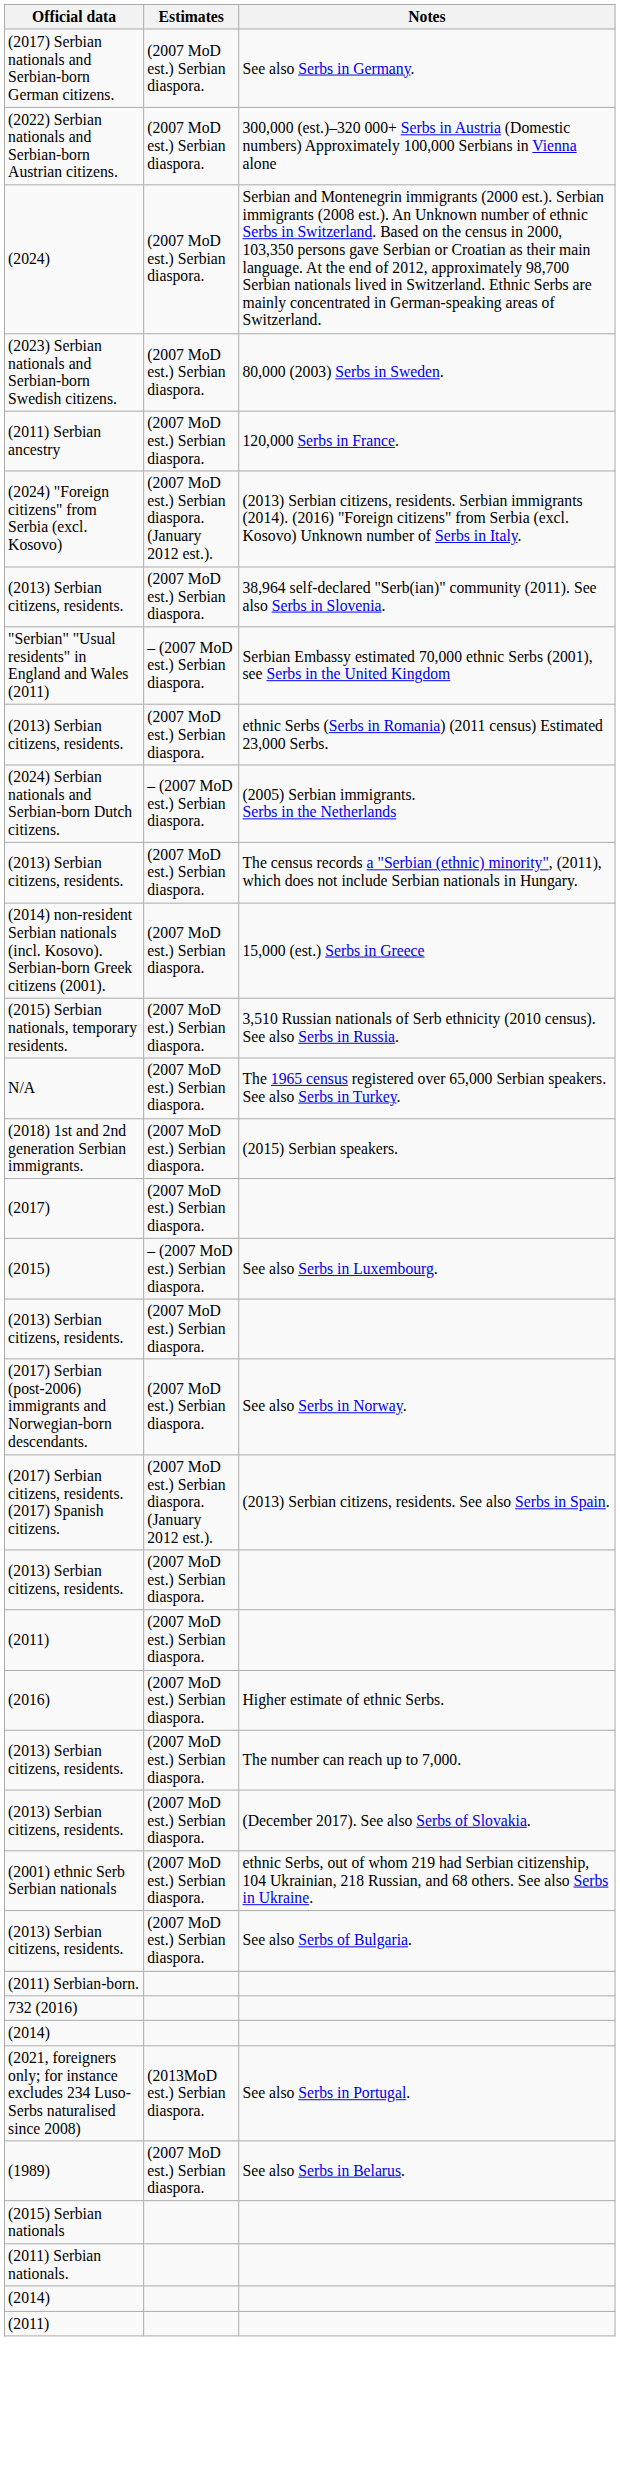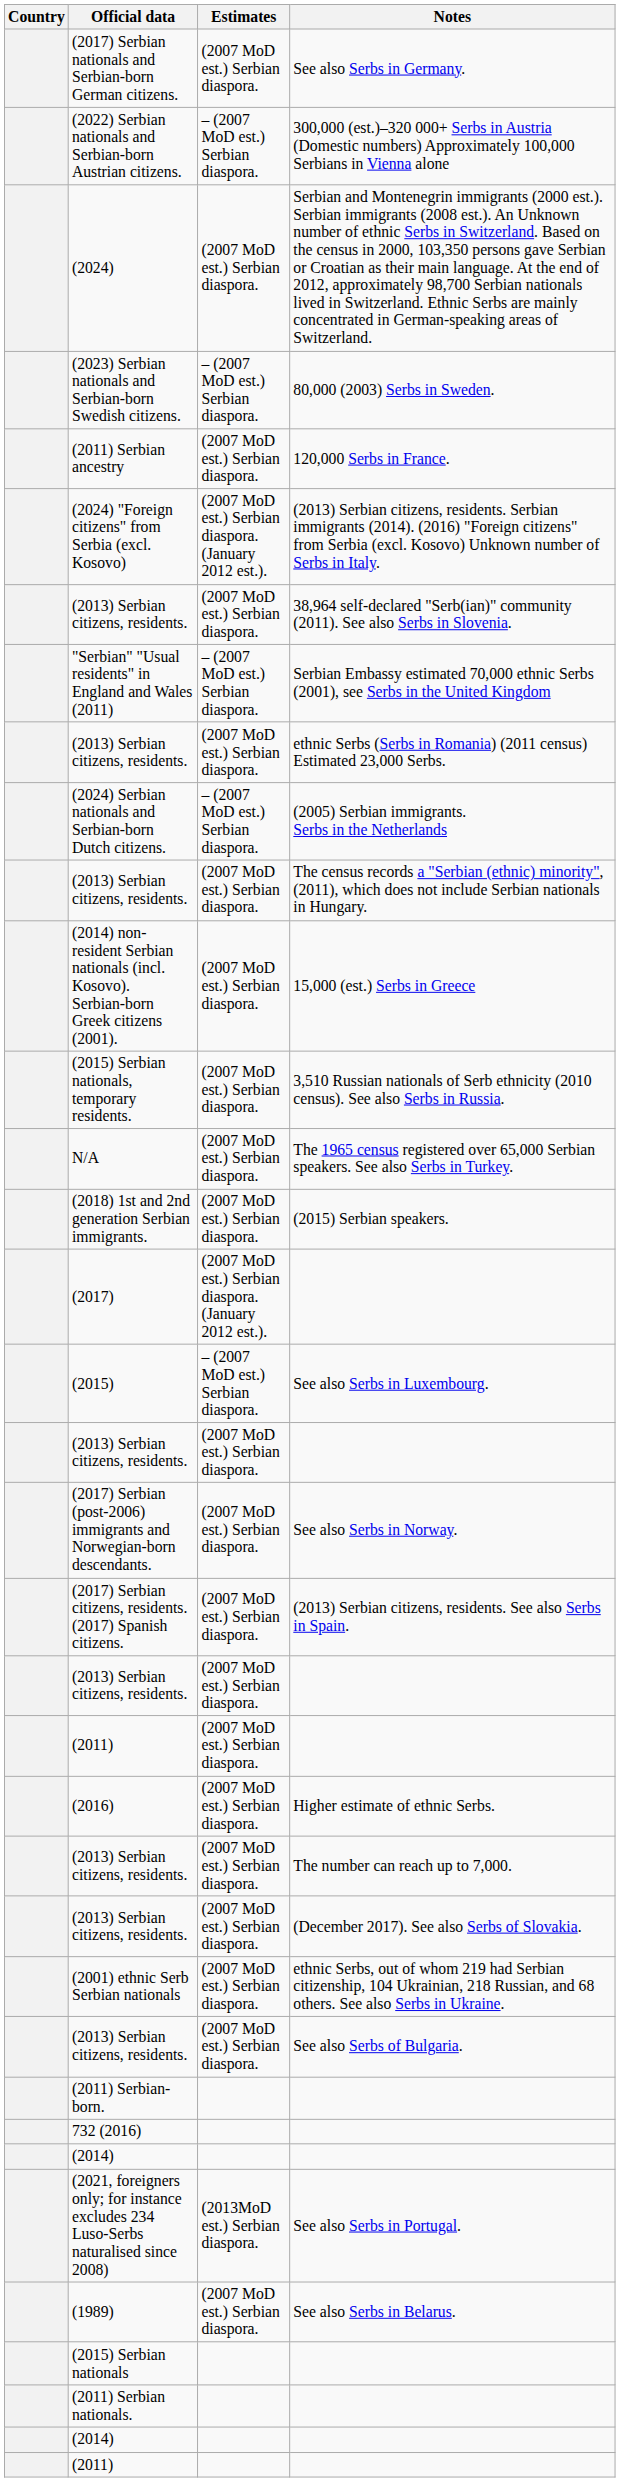 <table class="wikitable plainrowheaders sortable" style="width:100%;">
 <tr>
+<th scope="col">Country</th>
 <th scope="col">Official data</th>
 <th scope="col">Estimates</th>
 <th scope="col">Notes</th>
 </tr>
 <tr>
+<th scope="row"></th>
 <td> (2017) Serbian nationals and Serbian-born German citizens.</td>
 <td> (2007 MoD est.) Serbian diaspora.</td>
 <td>See also <a href='#'>Serbs in Germany</a>.</td>
 </tr>
 <tr>
+<th scope="row"></th>
 <td> (2022) Serbian nationals and Serbian-born Austrian citizens.</td>
-<td> (2007 MoD est.) Serbian diaspora.</td>
+<td>– (2007 MoD est.) Serbian diaspora.</td>
 <td> 300,000 (est.)–320 000+ <a href='#'>Serbs in Austria</a> (Domestic numbers) Approximately 100,000 Serbians in <a href='#'>Vienna</a> alone</td>
 </tr>
 <tr>
+<th scope="row"></th>
 <td> (2024)</td>
 <td> (2007 MoD est.) Serbian diaspora.</td>
 <td> Serbian and Montenegrin immigrants (2000 est.).  Serbian immigrants (2008 est.). An Unknown number of ethnic <a href='#'>Serbs in Switzerland</a>. Based on the census in 2000, 103,350 persons gave Serbian or Croatian as their main language. At the end of 2012, approximately 98,700 Serbian nationals lived in Switzerland. Ethnic Serbs are mainly concentrated in German-speaking areas of Switzerland.</td>
 </tr>
 <tr>
+<th scope="row"></th>
 <td> (2023) Serbian nationals and Serbian-born Swedish citizens.</td>
-<td> (2007 MoD est.) Serbian diaspora.</td>
+<td>– (2007 MoD est.) Serbian diaspora.</td>
 <td> 80,000 (2003) <a href='#'>Serbs in Sweden</a>.</td>
 </tr>
 <tr>
+<th scope="row"></th>
 <td> (2011) Serbian ancestry</td>
 <td> (2007 MoD est.) Serbian diaspora.</td>
 <td> 120,000 <a href='#'>Serbs in France</a>.</td>
 </tr>
 <tr>
+<th scope="row"></th>
 <td> (2024) "Foreign citizens" from Serbia (excl. Kosovo)</td>
 <td> (2007 MoD est.) Serbian diaspora.<br> (January 2012 est.).</td>
 <td> (2013) Serbian citizens, residents.  Serbian immigrants (2014).  (2016) "Foreign citizens" from Serbia (excl. Kosovo) Unknown number of <a href='#'>Serbs in Italy</a>.</td>
 </tr>
 <tr>
+<th scope="row"></th>
 <td> (2013) Serbian citizens, residents.</td>
 <td> (2007 MoD est.) Serbian diaspora.</td>
 <td>38,964 self-declared "Serb(ian)" community (2011). See also <a href='#'>Serbs in Slovenia</a>.</td>
 </tr>
 <tr>
+<th scope="row"></th>
 <td> "Serbian" "Usual residents" in England and Wales (2011)</td>
 <td>– (2007 MoD est.) Serbian diaspora.</td>
 <td>Serbian Embassy estimated 70,000 ethnic Serbs (2001), see <a href='#'>Serbs in the United Kingdom</a></td>
 </tr>
 <tr>
+<th scope="row"></th>
 <td> (2013) Serbian citizens, residents.</td>
 <td> (2007 MoD est.) Serbian diaspora.</td>
 <td> ethnic Serbs (<a href='#'>Serbs in Romania</a>) (2011 census) Estimated 23,000 Serbs.</td>
 </tr>
 <tr>
+<th scope="row"></th>
 <td> (2024) Serbian nationals and Serbian-born Dutch citizens.</td>
 <td>– (2007 MoD est.) Serbian diaspora.</td>
 <td> (2005) Serbian immigrants.<br><a href='#'>Serbs in the Netherlands</a></td>
 </tr>
 <tr>
+<th scope="row"></th>
 <td> (2013) Serbian citizens, residents.</td>
 <td> (2007 MoD est.) Serbian diaspora.</td>
 <td>The census records <a href='#'>a "Serbian (ethnic) minority"</a>,  (2011), which does not include Serbian nationals in Hungary.</td>
 </tr>
 <tr>
+<th scope="row"></th>
 <td> (2014) non-resident Serbian nationals (incl. Kosovo).<br> Serbian-born Greek citizens (2001).</td>
 <td> (2007 MoD est.) Serbian diaspora.</td>
 <td>15,000 (est.) <a href='#'>Serbs in Greece</a></td>
 </tr>
 <tr>
+<th scope="row"></th>
 <td> (2015) Serbian nationals, temporary residents.</td>
 <td> (2007 MoD est.) Serbian diaspora.</td>
 <td>3,510 Russian nationals of Serb ethnicity (2010 census). See also <a href='#'>Serbs in Russia</a>.</td>
 </tr>
 <tr>
+<th scope="row"></th>
 <td>N/A</td>
 <td> (2007 MoD est.) Serbian diaspora.</td>
 <td>The <a href='#'>1965 census</a> registered over 65,000 Serbian speakers. See also <a href='#'>Serbs in Turkey</a>.</td>
 </tr>
 <tr>
+<th scope="row"></th>
 <td> (2018) 1st and 2nd generation Serbian immigrants.</td>
 <td> (2007 MoD est.) Serbian diaspora.</td>
 <td> (2015) Serbian speakers.</td>
 </tr>
 <tr>
+<th scope="row"></th>
 <td> (2017)</td>
-<td> (2007 MoD est.) Serbian diaspora.</td>
+<td> (2007 MoD est.) Serbian diaspora.<br> (January 2012 est.).</td>
 <td></td>
 </tr>
 <tr>
+<th scope="row"></th>
 <td> (2015)</td>
 <td>– (2007 MoD est.) Serbian diaspora.</td>
 <td> See also <a href='#'>Serbs in Luxembourg</a>.</td>
 </tr>
 <tr>
+<th scope="row"></th>
 <td> (2013) Serbian citizens, residents.</td>
 <td> (2007 MoD est.) Serbian diaspora.</td>
 <td></td>
 </tr>
 <tr>
+<th scope="row"></th>
 <td> (2017) Serbian (post-2006) immigrants and Norwegian-born descendants.</td>
 <td> (2007 MoD est.) Serbian diaspora.</td>
 <td>See also <a href='#'>Serbs in Norway</a>.</td>
 </tr>
 <tr>
+<th scope="row"></th>
 <td> (2017) Serbian citizens, residents.<br> (2017) Spanish citizens.</td>
-<td> (2007 MoD est.) Serbian diaspora.<br> (January 2012 est.).</td>
+<td> (2007 MoD est.) Serbian diaspora.</td>
 <td> (2013) Serbian citizens, residents. See also <a href='#'>Serbs in Spain</a>.</td>
 </tr>
 <tr>
+<th scope="row"></th>
 <td> (2013) Serbian citizens, residents.</td>
 <td> (2007 MoD est.) Serbian diaspora.</td>
 <td></td>
 </tr>
 <tr>
+<th scope="row"></th>
 <td> (2011)</td>
 <td> (2007 MoD est.) Serbian diaspora.</td>
 <td></td>
 </tr>
 <tr>
+<th scope="row"></th>
 <td> (2016)</td>
 <td> (2007 MoD est.) Serbian diaspora.</td>
 <td>Higher estimate of ethnic Serbs.</td>
 </tr>
 <tr>
+<th scope="row"></th>
 <td> (2013) Serbian citizens, residents.</td>
 <td> (2007 MoD est.) Serbian diaspora.</td>
 <td>  The number can reach up to 7,000.</td>
 </tr>
 <tr>
+<th scope="row"></th>
 <td> (2013) Serbian citizens, residents.</td>
 <td> (2007 MoD est.) Serbian diaspora.</td>
 <td> (December 2017). See also <a href='#'>Serbs of Slovakia</a>.</td>
 </tr>
 <tr>
+<th scope="row"></th>
 <td> (2001) ethnic Serb Serbian nationals</td>
 <td> (2007 MoD est.) Serbian diaspora.</td>
 <td> ethnic Serbs, out of whom 219 had Serbian citizenship, 104 Ukrainian, 218 Russian, and 68 others. See also <a href='#'>Serbs in Ukraine</a>.</td>
 </tr>
 <tr>
+<th scope="row"></th>
 <td> (2013) Serbian citizens, residents.</td>
 <td> (2007 MoD est.) Serbian diaspora.</td>
 <td> See also <a href='#'>Serbs of Bulgaria</a>.</td>
 </tr>
 <tr>
+<th scope="row"></th>
 <td> (2011) Serbian-born.</td>
 <td></td>
 <td></td>
 </tr>
 <tr>
+<th scope="row"></th>
 <td>732 (2016)</td>
 <td></td>
 <td></td>
 </tr>
 <tr>
+<th scope="row"></th>
 <td> (2014)</td>
 <td></td>
 <td></td>
 </tr>
 <tr>
+<th scope="row"></th>
 <td> (2021, foreigners only; for instance excludes 234 Luso-Serbs naturalised since 2008)</td>
 <td> (2013MoD est.) Serbian diaspora.</td>
 <td> See also <a href='#'>Serbs in Portugal</a>.</td>
 </tr>
 <tr>
+<th scope="row"></th>
 <td> (1989)</td>
 <td> (2007 MoD est.) Serbian diaspora.</td>
 <td> See also <a href='#'>Serbs in Belarus</a>.</td>
 </tr>
 <tr>
+<th scope="row"></th>
 <td> (2015) Serbian nationals</td>
 <td></td>
 <td></td>
 </tr>
 <tr>
+<th scope="row"></th>
 <td> (2011) Serbian nationals.</td>
 <td></td>
 <td></td>
 </tr>
 <tr>
+<th scope="row"></th>
 <td> (2014)</td>
 <td></td>
 <td></td>
 </tr>
 <tr>
+<th scope="row"></th>
 <td> (2011)</td>
 <td></td>
 <td></td>
 </tr>
 </table>
